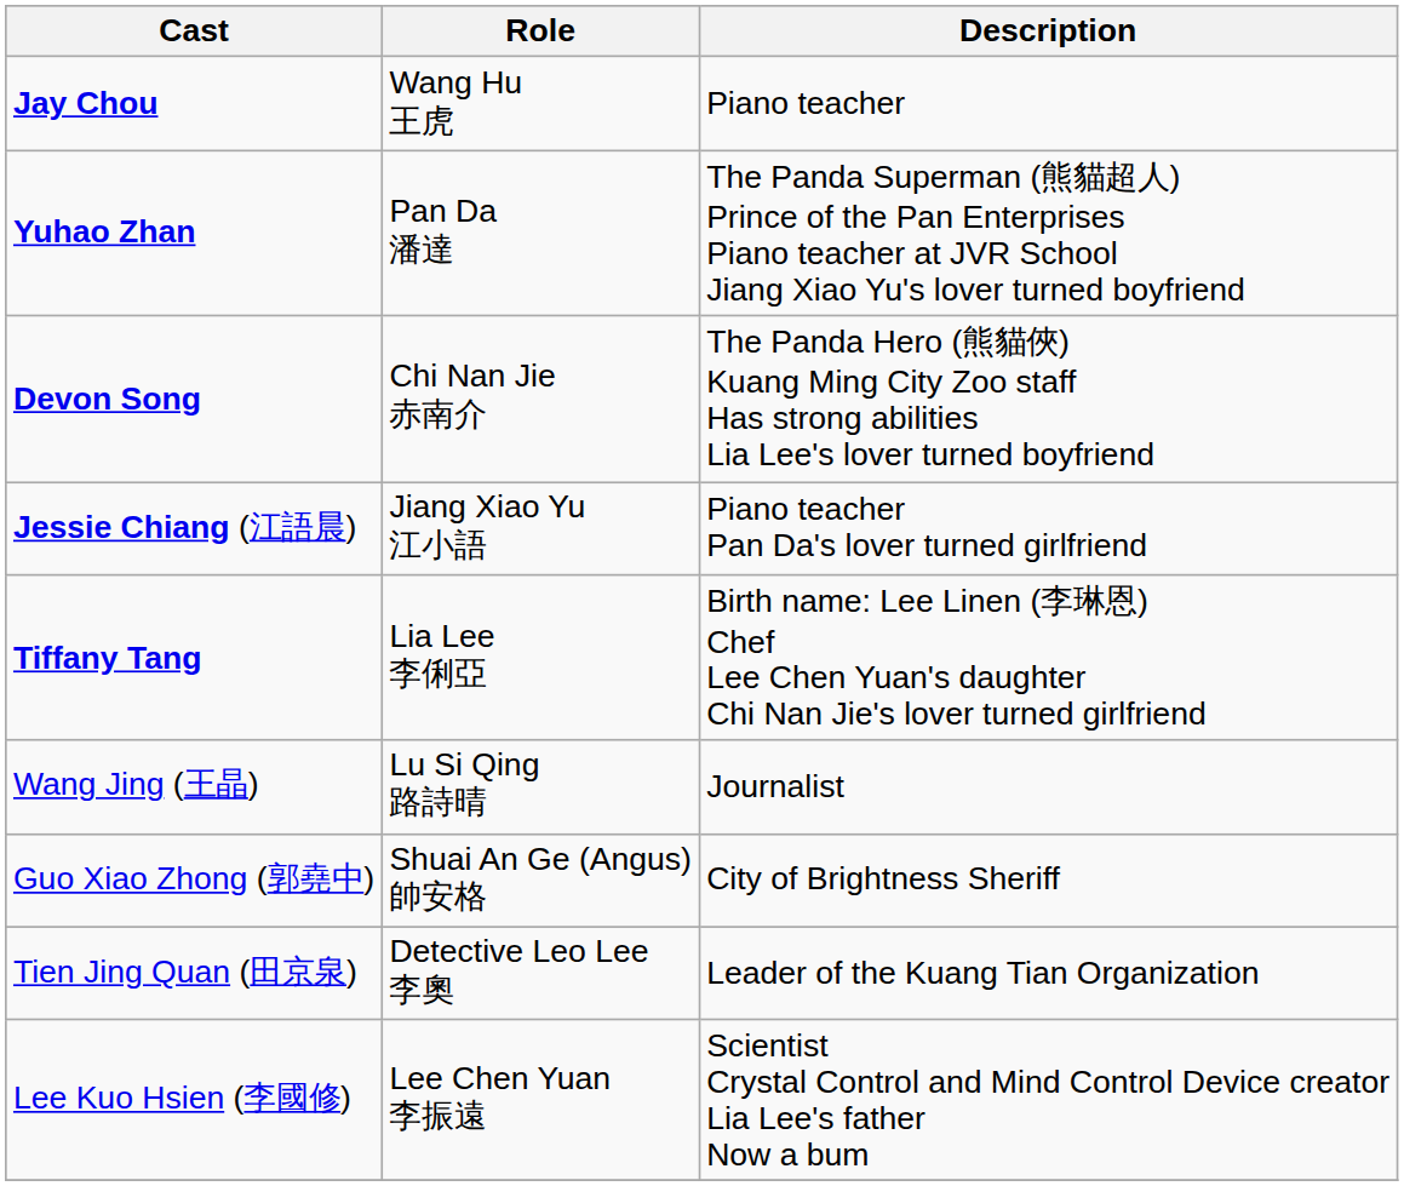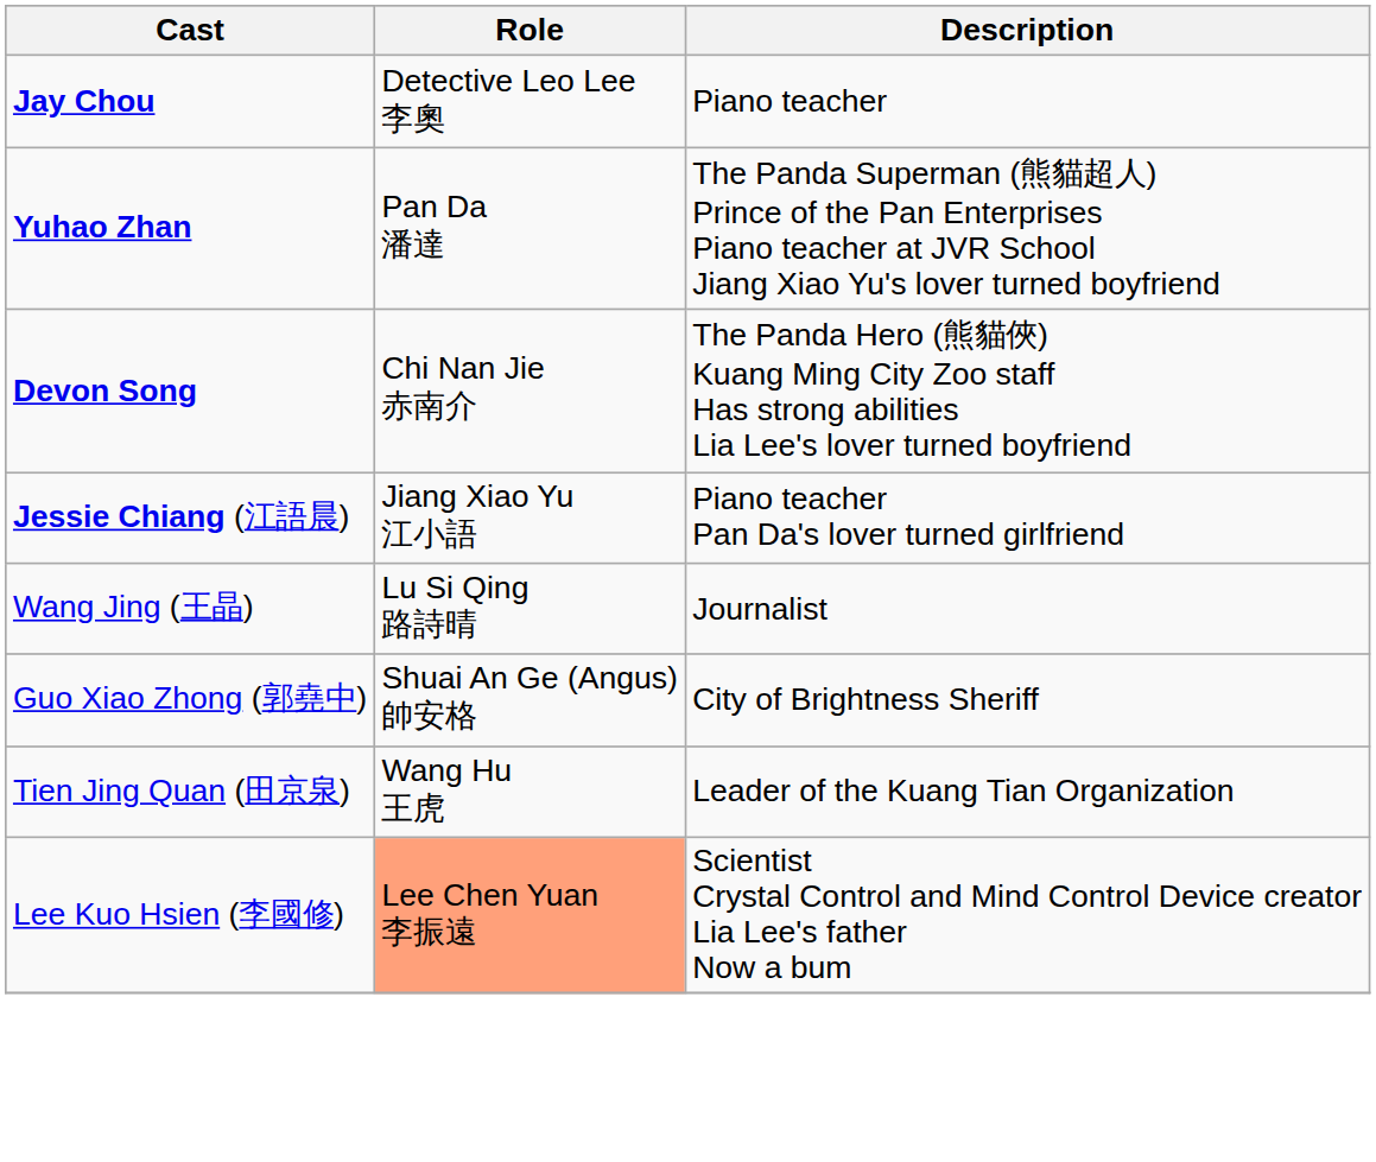 <table class="wikitable">
 <tr>
 <th>Cast</th>
 <th>Role</th>
 <th>Description</th>
 </tr>
 <tr>
 <td><strong><a href='#'>Jay Chou</a></strong></td>
-<td>Wang Hu<br>王虎</td>
+<td>Detective Leo Lee<br>李奧</td>
 <td>Piano teacher</td>
 </tr>
 <tr>
 <td><strong><a href='#'>Yuhao Zhan</a></strong></td>
 <td>Pan Da<br>潘達</td>
 <td>The Panda Superman (熊貓超人)<br>Prince of the Pan Enterprises<br>Piano teacher at JVR School<br>Jiang Xiao Yu's lover turned boyfriend</td>
 </tr>
 <tr>
 <td><strong><a href='#'>Devon Song</a></strong></td>
 <td>Chi Nan Jie<br>赤南介</td>
 <td>The Panda Hero (熊貓俠)<br>Kuang Ming City Zoo staff<br>Has strong abilities<br>Lia Lee's lover turned boyfriend</td>
 </tr>
 <tr>
 <td><strong><a href='#'>Jessie Chiang</a></strong> (<a href='#'>江語晨</a>)</td>
 <td>Jiang Xiao Yu<br>江小語</td>
 <td>Piano teacher<br>Pan Da's lover turned girlfriend</td>
 </tr>
 <tr>
-<td><strong><a href='#'>Tiffany Tang</a></strong></td>
-<td>Lia Lee<br>李俐亞</td>
-<td>Birth name: Lee Linen (李琳恩)<br>Chef<br>Lee Chen Yuan's daughter<br>Chi Nan Jie's lover turned girlfriend</td>
-</tr>
-<tr>
 <td><a href='#'>Wang Jing</a> (<a href='#'>王晶</a>)</td>
 <td>Lu Si Qing<br>路詩晴</td>
 <td>Journalist</td>
 </tr>
 <tr>
 <td><a href='#'>Guo Xiao Zhong</a> (<a href='#'>郭堯中</a>)</td>
 <td>Shuai An Ge (Angus)<br>帥安格</td>
 <td>City of Brightness Sheriff</td>
 </tr>
 <tr>
 <td><a href='#'>Tien Jing Quan</a> (<a href='#'>田京泉</a>)</td>
-<td>Detective Leo Lee<br>李奧</td>
+<td>Wang Hu<br>王虎</td>
 <td>Leader of the Kuang Tian Organization</td>
 </tr>
 <tr>
 <td><a href='#'>Lee Kuo Hsien</a> (<a href='#'>李國修</a>)</td>
-<td>Lee Chen Yuan<br>李振遠</td>
+<td style="background: lightsalmon;">Lee Chen Yuan<br>李振遠</td>
 <td>Scientist<br>Crystal Control and Mind Control Device creator<br>Lia Lee's father<br>Now a bum</td>
 </tr>
 <tr>
 </tr>
 </table>
